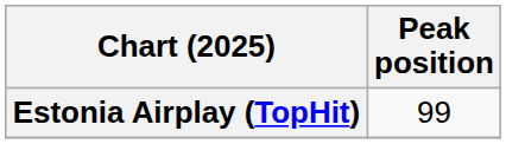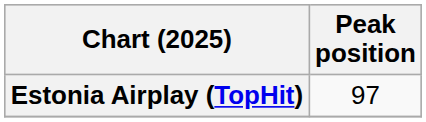 <table class="wikitable plainrowheaders" style="text-align:center">
 <tr>
 <th>Chart (2025)</th>
 <th>Peak<br>position</th>
 </tr>
 <tr>
 <th scope="row">Estonia Airplay (<a href='#'>TopHit</a>)</th>
-<td>99</td>
+<td>97</td>
 </tr>
 <tr>
 </tr>
 </table>
